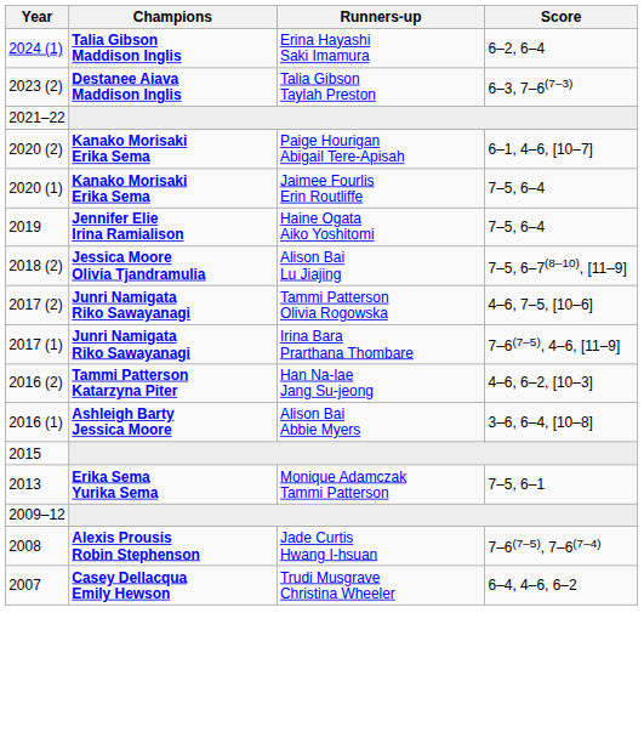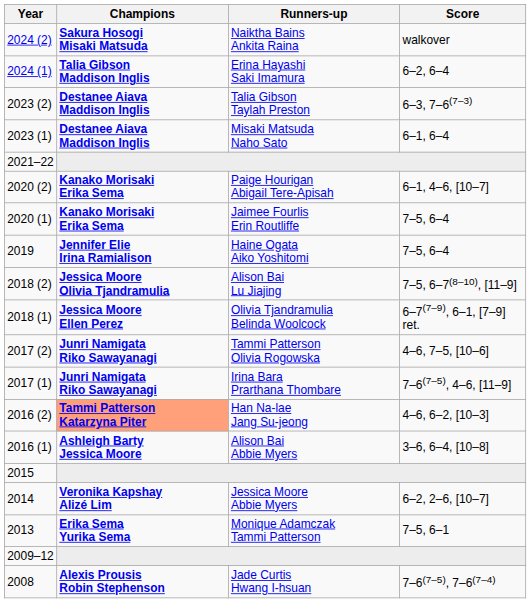 <table class="wikitable" style="font-size:90%">
 <tr>
 <th>Year</th>
 <th width="200">Champions</th>
 <th width="200">Runners-up</th>
 <th width="145">Score</th>
+</tr>
+<tr>
+<td><a href='#'>2024 (2)</a></td>
+<td> <strong><a href='#'>Sakura Hosogi</a></strong> <br>  <strong><a href='#'>Misaki Matsuda</a></strong></td>
+<td> <a href='#'>Naiktha Bains</a> <br>  <a href='#'>Ankita Raina</a></td>
+<td>walkover</td>
 </tr>
 <tr>
 <td><a href='#'>2024 (1)</a></td>
 <td> <strong><a href='#'>Talia Gibson</a></strong> <br>  <strong><a href='#'>Maddison Inglis</a></strong></td>
 <td> <a href='#'>Erina Hayashi</a> <br>  <a href='#'>Saki Imamura</a></td>
 <td>6–2, 6–4</td>
 </tr>
 <tr>
 <td>2023 (2)</td>
 <td> <strong><a href='#'>Destanee Aiava</a></strong> <br>  <strong><a href='#'>Maddison Inglis</a></strong></td>
 <td> <a href='#'>Talia Gibson</a> <br>  <a href='#'>Taylah Preston</a></td>
 <td>6–3, 7–6<sup>(7–3)</sup></td>
+</tr>
+<tr>
+<td>2023 (1)</td>
+<td> <strong><a href='#'>Destanee Aiava</a></strong> <br>  <strong><a href='#'>Maddison Inglis</a></strong></td>
+<td> <a href='#'>Misaki Matsuda</a> <br>  <a href='#'>Naho Sato</a></td>
+<td>6–1, 6–4</td>
 </tr>
 <tr>
 <td>2021–22</td>
 <td colspan=3 bgcolor="#ededed"></td>
 </tr>
 <tr>
 <td>2020 (2)</td>
 <td> <strong><a href='#'>Kanako Morisaki</a></strong> <br>  <strong><a href='#'>Erika Sema</a></strong></td>
 <td> <a href='#'>Paige Hourigan</a> <br>  <a href='#'>Abigail Tere-Apisah</a></td>
 <td>6–1, 4–6, [10–7]</td>
 </tr>
 <tr>
 <td>2020 (1)</td>
 <td> <strong><a href='#'>Kanako Morisaki</a></strong> <br>  <strong><a href='#'>Erika Sema</a></strong></td>
 <td> <a href='#'>Jaimee Fourlis</a> <br>  <a href='#'>Erin Routliffe</a></td>
 <td>7–5, 6–4</td>
 </tr>
 <tr>
 <td>2019</td>
 <td> <strong><a href='#'>Jennifer Elie</a></strong> <br>  <strong><a href='#'>Irina Ramialison</a></strong></td>
 <td> <a href='#'>Haine Ogata</a> <br>  <a href='#'>Aiko Yoshitomi</a></td>
 <td>7–5, 6–4</td>
 </tr>
 <tr>
 <td>2018 (2)</td>
 <td> <strong><a href='#'>Jessica Moore</a></strong> <br>  <strong><a href='#'>Olivia Tjandramulia</a></strong></td>
 <td> <a href='#'>Alison Bai</a> <br>  <a href='#'>Lu Jiajing</a></td>
 <td>7–5, 6–7<sup>(8–10)</sup>, [11–9]</td>
 </tr>
 <tr>
+<td>2018 (1)</td>
+<td> <strong><a href='#'>Jessica Moore</a></strong> <br>  <strong><a href='#'>Ellen Perez</a></strong></td>
+<td> <a href='#'>Olivia Tjandramulia</a> <br>  <a href='#'>Belinda Woolcock</a></td>
+<td>6–7<sup>(7–9)</sup>, 6–1, [7–9] ret.</td>
+</tr>
+<tr>
 <td>2017 (2)</td>
 <td> <strong><a href='#'>Junri Namigata</a></strong> <br>  <strong><a href='#'>Riko Sawayanagi</a></strong></td>
 <td> <a href='#'>Tammi Patterson</a> <br>  <a href='#'>Olivia Rogowska</a></td>
 <td>4–6, 7–5, [10–6]</td>
 </tr>
 <tr>
 <td>2017 (1)</td>
 <td> <strong><a href='#'>Junri Namigata</a></strong> <br>  <strong><a href='#'>Riko Sawayanagi</a></strong></td>
 <td> <a href='#'>Irina Bara</a> <br>  <a href='#'>Prarthana Thombare</a></td>
 <td>7–6<sup>(7–5)</sup>, 4–6, [11–9]</td>
 </tr>
 <tr>
 <td>2016 (2)</td>
-<td> <strong><a href='#'>Tammi Patterson</a></strong> <br>  <strong><a href='#'>Katarzyna Piter</a></strong></td>
+<td style="background: lightsalmon;"> <strong><a href='#'>Tammi Patterson</a></strong> <br>  <strong><a href='#'>Katarzyna Piter</a></strong></td>
 <td> <a href='#'>Han Na-lae</a> <br>  <a href='#'>Jang Su-jeong</a></td>
 <td>4–6, 6–2, [10–3]</td>
 </tr>
 <tr>
 <td>2016 (1)</td>
 <td> <strong><a href='#'>Ashleigh Barty</a></strong> <br>  <strong><a href='#'>Jessica Moore</a></strong></td>
 <td> <a href='#'>Alison Bai</a> <br>  <a href='#'>Abbie Myers</a></td>
 <td>3–6, 6–4, [10–8]</td>
 </tr>
 <tr>
 <td>2015</td>
 <td colspan=3 bgcolor="#ededed"></td>
+</tr>
+<tr>
+<td>2014</td>
+<td> <strong><a href='#'>Veronika Kapshay</a></strong> <br>  <strong><a href='#'>Alizé Lim</a></strong></td>
+<td> <a href='#'>Jessica Moore</a> <br>  <a href='#'>Abbie Myers</a></td>
+<td>6–2, 2–6, [10–7]</td>
 </tr>
 <tr>
 <td>2013</td>
 <td> <strong><a href='#'>Erika Sema</a></strong> <br>  <strong><a href='#'>Yurika Sema</a></strong></td>
 <td> <a href='#'>Monique Adamczak</a> <br>  <a href='#'>Tammi Patterson</a></td>
 <td>7–5, 6–1</td>
 </tr>
 <tr>
 <td>2009–12</td>
 <td colspan=3 bgcolor="#ededed"></td>
 </tr>
 <tr>
 <td>2008</td>
 <td> <strong><a href='#'>Alexis Prousis</a></strong> <br>  <strong><a href='#'>Robin Stephenson</a></strong></td>
 <td> <a href='#'>Jade Curtis</a> <br>  <a href='#'>Hwang I-hsuan</a></td>
 <td>7–6<sup>(7–5)</sup>, 7–6<sup>(7–4)</sup></td>
 </tr>
-<tr>
-<td>2007</td>
-<td> <strong><a href='#'>Casey Dellacqua</a></strong> <br>  <strong><a href='#'>Emily Hewson</a></strong></td>
-<td> <a href='#'>Trudi Musgrave</a> <br>  <a href='#'>Christina Wheeler</a></td>
-<td>6–4, 4–6, 6–2</td>
-</tr>
 </table>
